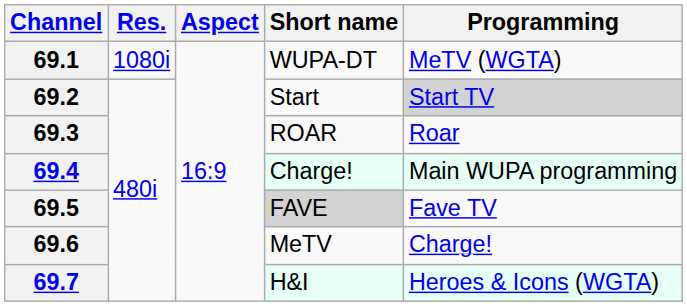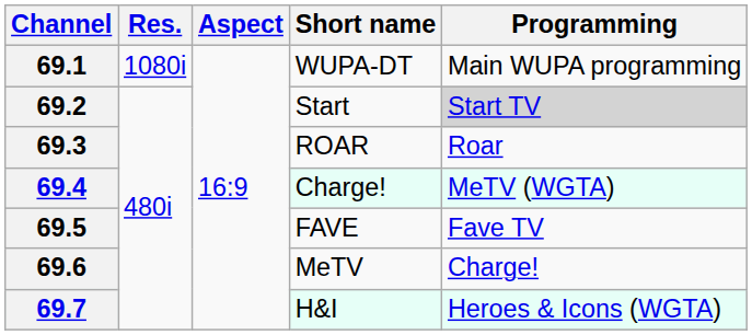 <table class="wikitable">
 <tr>
 <th scope = "col"><a href='#'>Channel</a></th>
 <th scope = "col"><a href='#'>Res.</a></th>
 <th scope = "col"><a href='#'>Aspect</a></th>
 <th scope = "col">Short name</th>
 <th scope = "col">Programming</th>
 </tr>
 <tr>
 <th scope = "row">69.1</th>
 <td><a href='#'>1080i</a></td>
 <td rowspan=7><a href='#'>16:9</a></td>
 <td>WUPA-DT</td>
-<td><a href='#'>MeTV</a> (<a href='#'>WGTA</a>)</td>
+<td>Main WUPA programming</td>
 </tr>
 <tr>
 <th scope = "row">69.2</th>
 <td rowspan=6><a href='#'>480i</a></td>
 <td>Start</td>
 <td style="background: lightgrey;"><a href='#'>Start TV</a></td>
 </tr>
 <tr>
 <th scope = "row">69.3</th>
 <td>ROAR</td>
 <td><a href='#'>Roar</a></td>
 </tr>
 <tr style = "background-color: #E6FFF7;">
 <th scope = "row"><a href='#'>69.4</a></th>
 <td>Charge!</td>
-<td>Main WUPA programming</td>
+<td><a href='#'>MeTV</a> (<a href='#'>WGTA</a>)</td>
 </tr>
 <tr>
 <th scope = "row">69.5</th>
-<td style="background: lightgrey;">FAVE</td>
+<td>FAVE</td>
 <td><a href='#'>Fave TV</a></td>
 </tr>
 <tr>
 <th scope = "row">69.6</th>
 <td>MeTV</td>
 <td><a href='#'>Charge!</a></td>
 </tr>
 <tr style = "background-color: #E6FFF7;">
 <th scope = "row"><a href='#'>69.7</a></th>
 <td>H&I</td>
 <td><a href='#'>Heroes & Icons</a> (<a href='#'>WGTA</a>)</td>
 </tr>
 </table>
